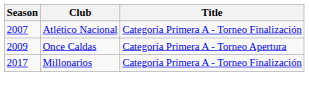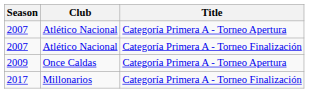 <table class="wikitable">
 <tr>
 <th>Season</th>
 <th>Club</th>
 <th>Title</th>
+</tr>
+<tr>
+<td><a href='#'>2007</a></td>
+<td><a href='#'>Atlético Nacional</a></td>
+<td><a href='#'>Categoría Primera A - Torneo Apertura</a></td>
 </tr>
 <tr>
 <td><a href='#'>2007</a></td>
 <td><a href='#'>Atlético Nacional</a></td>
 <td><a href='#'>Categoría Primera A - Torneo Finalización</a></td>
 </tr>
 <tr>
 <td><a href='#'>2009</a></td>
 <td><a href='#'>Once Caldas</a></td>
 <td><a href='#'>Categoría Primera A - Torneo Apertura</a></td>
 </tr>
 <tr>
 <td><a href='#'>2017</a></td>
 <td><a href='#'>Millonarios</a></td>
 <td><a href='#'>Categoría Primera A - Torneo Finalización</a></td>
 </tr>
 </table>
